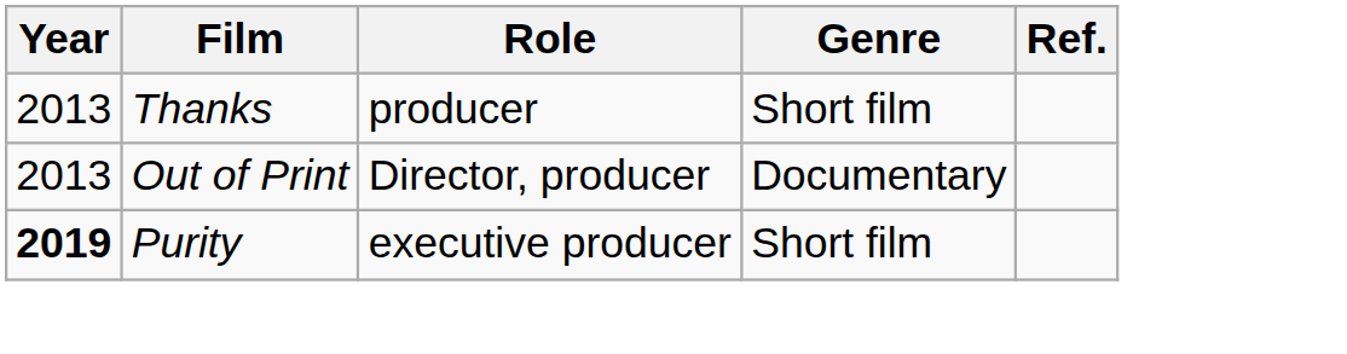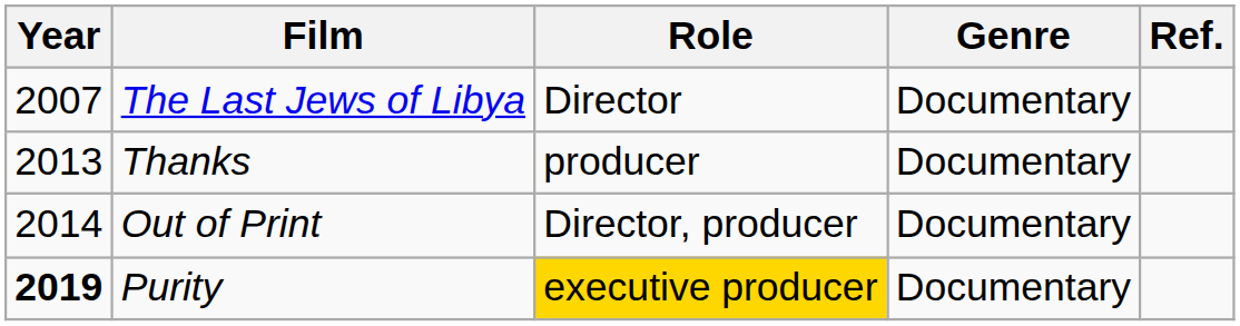 <table class="wikitable">
 <tr>
 <th>Year</th>
 <th>Film</th>
 <th>Role</th>
 <th>Genre</th>
 <th>Ref.</th>
 </tr>
 <tr>
-<td>2013</td>
-<td><em>Thanks</em></td>
-<td>producer</td>
-<td>Short film</td>
+<td>2007</td>
+<td><em><a href='#'>The Last Jews of Libya</a></em></td>
+<td>Director</td>
+<td>Documentary</td>
 <td></td>
 </tr>
 <tr>
 <td>2013</td>
+<td><em>Thanks</em></td>
+<td>producer</td>
+<td>Documentary</td>
+<td></td>
+</tr>
+<tr>
+<td>2014</td>
 <td><em>Out of Print</em></td>
 <td>Director, producer</td>
 <td>Documentary</td>
 <td></td>
 </tr>
 <tr>
 <td><strong>2019</strong></td>
 <td><em>Purity</em></td>
-<td>executive producer</td>
-<td>Short film</td>
+<td style="background: gold;">executive producer</td>
+<td>Documentary</td>
 <td></td>
 </tr>
 </table>
